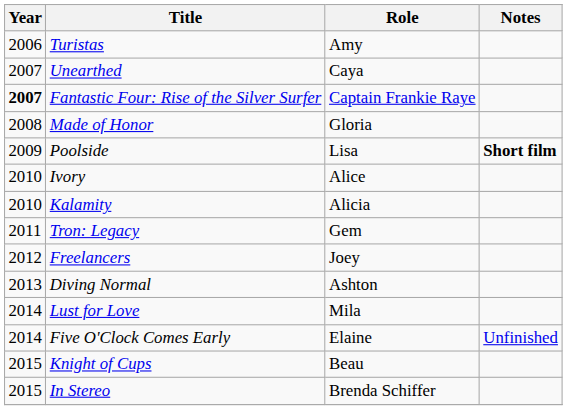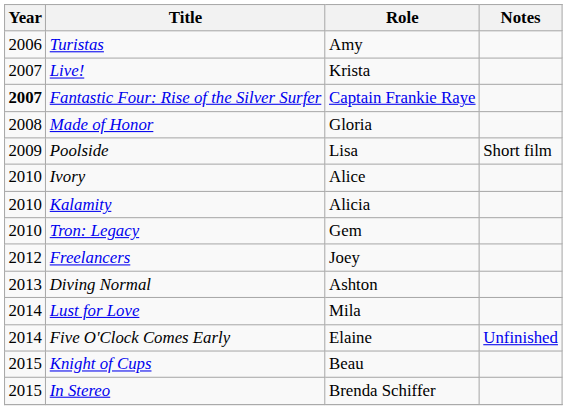 <table class="wikitable sortable">
 <tr>
 <th>Year</th>
 <th>Title</th>
 <th>Role</th>
 <th class="unsortable">Notes</th>
 </tr>
 <tr>
 <td>2006</td>
 <td><em><a href='#'>Turistas</a></em></td>
 <td>Amy</td>
 <td></td>
 </tr>
 <tr>
 <td>2007</td>
-<td><em><a href='#'>Unearthed</a></em></td>
-<td>Caya</td>
+<td><em><a href='#'>Live!</a></em></td>
+<td>Krista</td>
 <td></td>
 </tr>
 <tr>
 <td><strong>2007</strong></td>
 <td><em><a href='#'>Fantastic Four: Rise of the Silver Surfer</a></em></td>
 <td><a href='#'>Captain Frankie Raye</a></td>
 <td></td>
 </tr>
 <tr>
 <td>2008</td>
 <td><em><a href='#'>Made of Honor</a></em></td>
 <td>Gloria</td>
 <td></td>
 </tr>
 <tr>
 <td>2009</td>
 <td><em>Poolside</em></td>
 <td>Lisa</td>
-<td><strong>Short film</strong></td>
+<td>Short film</td>
 </tr>
 <tr>
 <td>2010</td>
 <td><em>Ivory</em></td>
 <td>Alice</td>
 <td></td>
 </tr>
 <tr>
 <td>2010</td>
 <td><em><a href='#'>Kalamity</a></em></td>
 <td>Alicia</td>
 <td></td>
 </tr>
 <tr>
-<td>2011</td>
+<td>2010</td>
 <td><em><a href='#'>Tron: Legacy</a></em></td>
 <td>Gem</td>
 <td></td>
 </tr>
 <tr>
 <td>2012</td>
 <td><em><a href='#'>Freelancers</a></em></td>
 <td>Joey</td>
 <td></td>
 </tr>
 <tr>
 <td>2013</td>
 <td><em>Diving Normal</em></td>
 <td>Ashton</td>
 <td></td>
 </tr>
 <tr>
 <td>2014</td>
 <td><em><a href='#'>Lust for Love</a></em></td>
 <td>Mila</td>
 <td></td>
 </tr>
 <tr>
 <td>2014</td>
 <td><em>Five O'Clock Comes Early</em></td>
 <td>Elaine</td>
 <td><a href='#'>Unfinished</a></td>
 </tr>
 <tr>
 <td>2015</td>
 <td><em><a href='#'>Knight of Cups</a></em></td>
 <td>Beau</td>
 <td></td>
 </tr>
 <tr>
 <td>2015</td>
 <td><em><a href='#'>In Stereo</a></em></td>
 <td>Brenda Schiffer</td>
 <td></td>
 </tr>
 <tr>
 </tr>
 </table>
